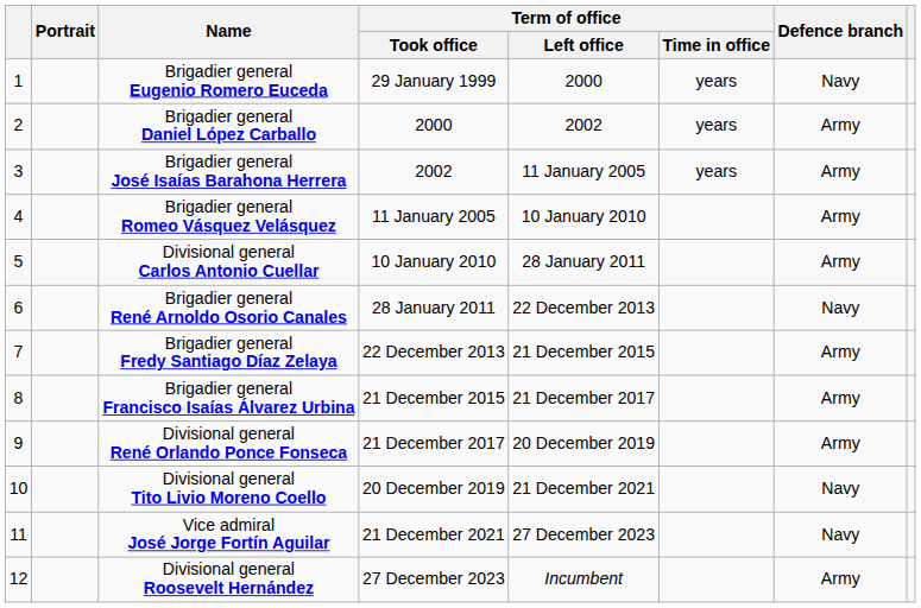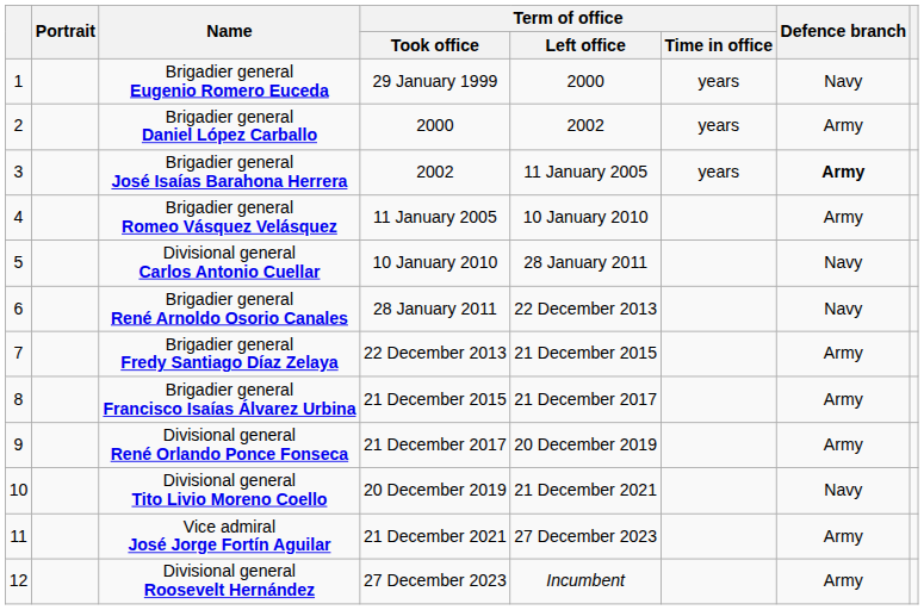 <table class="wikitable" style="text-align:center">
 <tr>
 <th rowspan=2></th>
 <th rowspan=2>Portrait</th>
 <th rowspan=2>Name<br></th>
 <th colspan=3>Term of office</th>
 <th rowspan=2>Defence branch</th>
 <th rowspan=2></th>
 </tr>
 <tr>
 <th>Took office</th>
 <th>Left office</th>
 <th>Time in office</th>
 </tr>
 <tr>
 <td>1</td>
 <td></td>
 <td>Brigadier general<br><strong><a href='#'>Eugenio Romero Euceda</a></strong></td>
 <td>29 January 1999</td>
 <td>2000</td>
 <td> years</td>
 <td>Navy</td>
 <td></td>
 </tr>
 <tr>
 <td>2</td>
 <td></td>
 <td>Brigadier general<br><strong><a href='#'>Daniel López Carballo</a></strong></td>
 <td>2000</td>
 <td>2002</td>
 <td> years</td>
 <td>Army</td>
 <td></td>
 </tr>
 <tr>
 <td>3</td>
 <td></td>
 <td>Brigadier general<br><strong><a href='#'>José Isaías Barahona Herrera</a></strong><br></td>
 <td>2002</td>
 <td>11 January 2005</td>
 <td> years</td>
-<td>Army</td>
+<td><strong>Army</strong></td>
 <td></td>
 </tr>
 <tr>
 <td>4</td>
 <td></td>
 <td>Brigadier general<br><strong><a href='#'>Romeo Vásquez Velásquez</a></strong><br></td>
 <td>11 January 2005</td>
 <td>10 January 2010</td>
 <td></td>
 <td>Army</td>
 <td></td>
 </tr>
 <tr>
 <td>5</td>
 <td></td>
 <td>Divisional general<br><strong><a href='#'>Carlos Antonio Cuellar</a></strong></td>
 <td>10 January 2010</td>
 <td>28 January 2011</td>
 <td></td>
-<td>Army</td>
+<td>Navy</td>
 <td></td>
 </tr>
 <tr>
 <td>6</td>
 <td></td>
 <td>Brigadier general<br><strong><a href='#'>René Arnoldo Osorio Canales</a></strong></td>
 <td>28 January 2011</td>
 <td>22 December 2013</td>
 <td></td>
 <td>Navy</td>
 <td></td>
 </tr>
 <tr>
 <td>7</td>
 <td></td>
 <td>Brigadier general<br><strong><a href='#'>Fredy Santiago Díaz Zelaya</a></strong></td>
 <td>22 December 2013</td>
 <td>21 December 2015</td>
 <td></td>
 <td>Army</td>
 <td></td>
 </tr>
 <tr>
 <td>8</td>
 <td></td>
 <td>Brigadier general<br><strong><a href='#'>Francisco Isaías Álvarez Urbina</a></strong></td>
 <td>21 December 2015</td>
 <td>21 December 2017</td>
 <td></td>
 <td>Army</td>
 <td></td>
 </tr>
 <tr>
 <td>9</td>
 <td></td>
 <td>Divisional general<br><strong><a href='#'>René Orlando Ponce Fonseca</a></strong></td>
 <td>21 December 2017</td>
 <td>20 December 2019</td>
 <td></td>
 <td>Army</td>
 <td></td>
 </tr>
 <tr>
 <td>10</td>
 <td></td>
 <td>Divisional general<br><strong><a href='#'>Tito Livio Moreno Coello</a></strong></td>
 <td>20 December 2019</td>
 <td>21 December 2021</td>
 <td></td>
 <td>Navy</td>
 <td></td>
 </tr>
 <tr>
 <td>11</td>
 <td></td>
 <td>Vice admiral<br><strong><a href='#'>José Jorge Fortín Aguilar</a></strong></td>
 <td>21 December 2021</td>
 <td>27 December 2023</td>
 <td></td>
-<td>Navy</td>
+<td>Army</td>
 <td></td>
 </tr>
 <tr>
 <td>12</td>
 <td></td>
 <td>Divisional general<br><strong><a href='#'>Roosevelt Hernández</a></strong></td>
 <td>27 December 2023</td>
 <td><em>Incumbent</em></td>
 <td></td>
 <td>Army</td>
 <td></td>
 </tr>
 </table>
